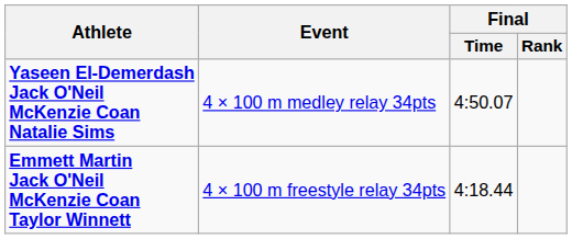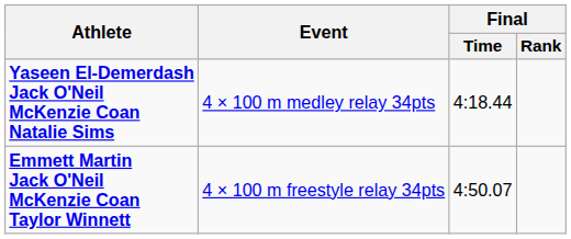 <table class=wikitable style=font-size:90%;text-align:center>
 <tr>
 <th rowspan=2>Athlete</th>
 <th rowspan=2>Event</th>
 <th colspan=2>Final</th>
 </tr>
 <tr style=font-size:95%>
 <th>Time</th>
 <th>Rank</th>
 </tr>
 <tr align=center>
 <td align=left><strong><a href='#'>Yaseen El-Demerdash</a><br><a href='#'>Jack O'Neil</a><br><a href='#'>McKenzie Coan</a><br><a href='#'>Natalie Sims</a></strong></td>
 <td align=left><a href='#'>4 × 100 m medley relay 34pts</a></td>
-<td>4:50.07</td>
+<td>4:18.44</td>
 <td></td>
 </tr>
 <tr align=center>
 <td align=left><strong><a href='#'>Emmett Martin</a><br><a href='#'>Jack O'Neil</a><br><a href='#'>McKenzie Coan</a><br><a href='#'>Taylor Winnett</a></strong></td>
 <td align=left><a href='#'>4 × 100 m freestyle relay 34pts</a></td>
-<td>4:18.44</td>
+<td>4:50.07</td>
 <td></td>
 </tr>
 </table>
